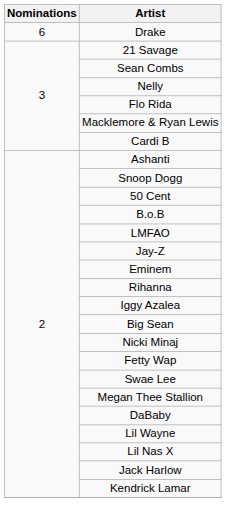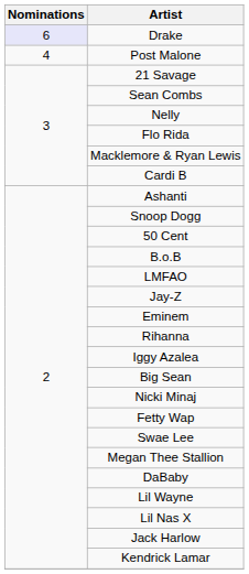 <table class="wikitable" style="text-align:center;">
 <tr>
 <th scope="col" width="55">Nominations</th>
 <th scope="col" align="center">Artist</th>
 </tr>
 <tr>
-<td rowspan=1 style="text-align:center">6</td>
+<td rowspan=1 style="background: lavender; text-align:center">6</td>
 <td>Drake</td>
+</tr>
+<tr>
+<td rowspan=1 style="text-align:center">4</td>
+<td>Post Malone</td>
 </tr>
 <tr>
 <td rowspan=6 style="text-align:center">3</td>
 <td>21 Savage</td>
 </tr>
 <tr>
 <td>Sean Combs</td>
 </tr>
 <tr>
 <td>Nelly</td>
 </tr>
 <tr>
 <td>Flo Rida</td>
 </tr>
 <tr>
 <td>Macklemore & Ryan Lewis</td>
 </tr>
 <tr>
 <td>Cardi B</td>
 </tr>
 <tr>
 <td rowspan=19 style="text-align:center">2</td>
 <td>Ashanti</td>
 </tr>
 <tr>
 <td>Snoop Dogg</td>
 </tr>
 <tr>
 <td>50 Cent</td>
 </tr>
 <tr>
 <td>B.o.B</td>
 </tr>
 <tr>
 <td>LMFAO</td>
 </tr>
 <tr>
 <td>Jay-Z</td>
 </tr>
 <tr>
 <td>Eminem</td>
 </tr>
 <tr>
 <td>Rihanna</td>
 </tr>
 <tr>
 <td>Iggy Azalea</td>
 </tr>
 <tr>
 <td>Big Sean</td>
 </tr>
 <tr>
 <td>Nicki Minaj</td>
 </tr>
 <tr>
 <td>Fetty Wap</td>
 </tr>
 <tr>
 <td>Swae Lee</td>
 </tr>
 <tr>
 <td>Megan Thee Stallion</td>
 </tr>
 <tr>
 <td>DaBaby</td>
 </tr>
 <tr>
 <td>Lil Wayne</td>
 </tr>
 <tr>
 <td>Lil Nas X</td>
 </tr>
 <tr>
 <td>Jack Harlow</td>
 </tr>
 <tr>
 <td>Kendrick Lamar</td>
 </tr>
 <tr>
 </tr>
 </table>
